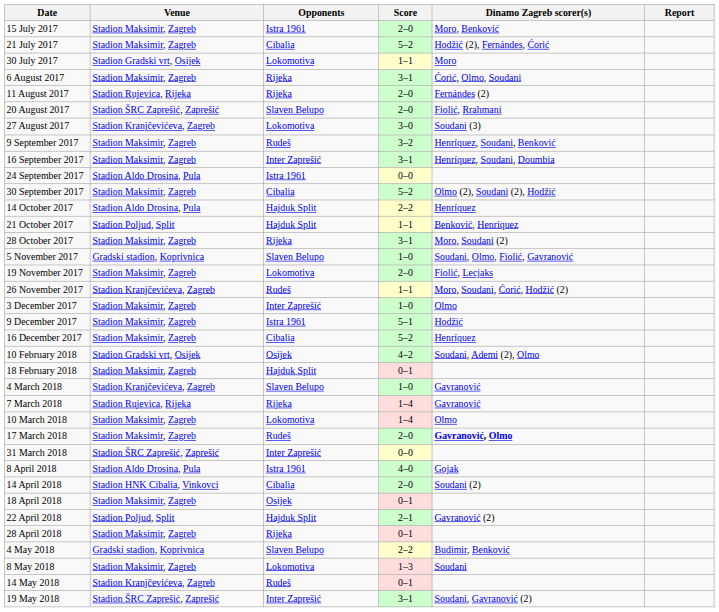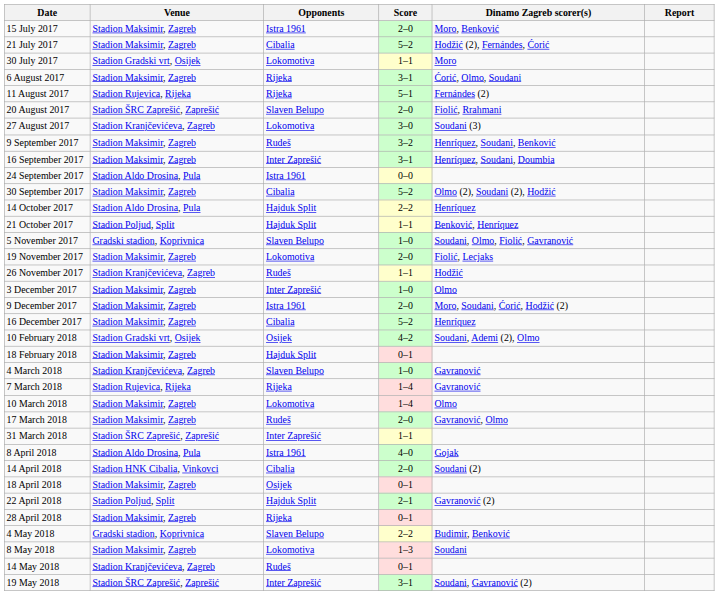 <table class="wikitable" style="font-size:95%">
 <tr>
 <th width="125">Date</th>
 <th width="260">Venue</th>
 <th width="170">Opponents</th>
 <th width="75">Score</th>
 <th width="320">Dinamo Zagreb scorer(s)</th>
 <th width="100">Report</th>
 </tr>
 <tr>
 <td>15 July 2017</td>
 <td><a href='#'>Stadion Maksimir</a>, <a href='#'>Zagreb</a></td>
 <td> <a href='#'>Istra 1961</a></td>
 <td align="center" bgcolor="#CCFFCC">2–0</td>
 <td> <a href='#'>Moro</a>,  <a href='#'>Benković</a></td>
 <td></td>
 </tr>
 <tr>
 <td>21 July 2017</td>
 <td><a href='#'>Stadion Maksimir</a>, <a href='#'>Zagreb</a></td>
 <td> <a href='#'>Cibalia</a></td>
 <td align="center" bgcolor="#CCFFCC">5–2</td>
 <td> <a href='#'>Hodžić</a> (2),  <a href='#'>Fernándes</a>,  <a href='#'>Ćorić</a></td>
 <td></td>
 </tr>
 <tr>
 <td>30 July 2017</td>
 <td><a href='#'>Stadion Gradski vrt</a>, <a href='#'>Osijek</a></td>
 <td> <a href='#'>Lokomotiva</a></td>
 <td align="center" bgcolor="#FFFFCC">1–1</td>
 <td> <a href='#'>Moro</a></td>
 <td></td>
 </tr>
 <tr>
 <td>6 August 2017</td>
 <td><a href='#'>Stadion Maksimir</a>, <a href='#'>Zagreb</a></td>
 <td> <a href='#'>Rijeka</a></td>
 <td align="center" bgcolor="#CCFFCC">3–1</td>
 <td> <a href='#'>Ćorić</a>,  <a href='#'>Olmo</a>,  <a href='#'>Soudani</a></td>
 <td></td>
 </tr>
 <tr>
 <td>11 August 2017</td>
 <td><a href='#'>Stadion Rujevica</a>, <a href='#'>Rijeka</a></td>
 <td> <a href='#'>Rijeka</a></td>
-<td align="center" bgcolor="#CCFFCC">2–0</td>
+<td align="center" bgcolor="#CCFFCC">5–1</td>
 <td> <a href='#'>Fernándes</a> (2)</td>
 <td></td>
 </tr>
 <tr>
 <td>20 August 2017</td>
 <td><a href='#'>Stadion ŠRC Zaprešić</a>, <a href='#'>Zaprešić</a></td>
 <td> <a href='#'>Slaven Belupo</a></td>
 <td align="center" bgcolor="#CCFFCC">2–0</td>
 <td> <a href='#'>Fiolić</a>,  <a href='#'>Rrahmani</a></td>
 <td></td>
 </tr>
 <tr>
 <td>27 August 2017</td>
 <td><a href='#'>Stadion Kranjčevićeva</a>, <a href='#'>Zagreb</a></td>
 <td> <a href='#'>Lokomotiva</a></td>
 <td align="center" bgcolor="CCFFCC">3–0</td>
 <td> <a href='#'>Soudani</a> (3)</td>
 <td></td>
 </tr>
 <tr>
 <td>9 September 2017</td>
 <td><a href='#'>Stadion Maksimir</a>, <a href='#'>Zagreb</a></td>
 <td> <a href='#'>Rudeš</a></td>
 <td align="center" bgcolor="CCFFCC">3–2</td>
 <td> <a href='#'>Henríquez</a>,  <a href='#'>Soudani</a>,  <a href='#'>Benković</a></td>
 <td></td>
 </tr>
 <tr>
 <td>16 September 2017</td>
 <td><a href='#'>Stadion Maksimir</a>, <a href='#'>Zagreb</a></td>
 <td> <a href='#'>Inter Zaprešić</a></td>
 <td align="center" bgcolor="#CCFFCC">3–1</td>
 <td> <a href='#'>Henríquez</a>,  <a href='#'>Soudani</a>,  <a href='#'>Doumbia</a></td>
 <td></td>
 </tr>
 <tr>
 <td>24 September 2017</td>
 <td><a href='#'>Stadion Aldo Drosina</a>, <a href='#'>Pula</a></td>
 <td> <a href='#'>Istra 1961</a></td>
 <td align="center" bgcolor="#FFFFCC">0–0</td>
 <td></td>
 <td></td>
 </tr>
 <tr>
 <td>30 September 2017</td>
 <td><a href='#'>Stadion Maksimir</a>, <a href='#'>Zagreb</a></td>
 <td> <a href='#'>Cibalia</a></td>
 <td align="center" bgcolor="#CCFFCC">5–2</td>
 <td> <a href='#'>Olmo</a> (2),  <a href='#'>Soudani</a> (2),  <a href='#'>Hodžić</a></td>
 <td></td>
 </tr>
 <tr>
 <td>14 October 2017</td>
 <td><a href='#'>Stadion Aldo Drosina</a>, <a href='#'>Pula</a></td>
 <td> <a href='#'>Hajduk Split</a></td>
 <td align="center" bgcolor="#FFFFCC">2–2</td>
 <td> <a href='#'>Henríquez</a></td>
 <td></td>
 </tr>
 <tr>
 <td>21 October 2017</td>
 <td><a href='#'>Stadion Poljud</a>, <a href='#'>Split</a></td>
 <td> <a href='#'>Hajduk Split</a></td>
 <td align="center" bgcolor="#FFFFCC">1–1</td>
 <td> <a href='#'>Benković</a>,  <a href='#'>Henríquez</a></td>
 <td></td>
 </tr>
 <tr>
-<td>28 October 2017</td>
-<td><a href='#'>Stadion Maksimir</a>, <a href='#'>Zagreb</a></td>
-<td> <a href='#'>Rijeka</a></td>
-<td align="center" bgcolor="#CCFFCC">3–1</td>
-<td> <a href='#'>Moro</a>,  <a href='#'>Soudani</a> (2)</td>
-<td></td>
-</tr>
-<tr>
 <td>5 November 2017</td>
 <td><a href='#'>Gradski stadion</a>, <a href='#'>Koprivnica</a></td>
 <td> <a href='#'>Slaven Belupo</a></td>
 <td align="center" bgcolor="#CCFFCC">1–0</td>
 <td> <a href='#'>Soudani</a>,  <a href='#'>Olmo</a>,  <a href='#'>Fiolić</a>,  <a href='#'>Gavranović</a></td>
 <td></td>
 </tr>
 <tr>
 <td>19 November 2017</td>
 <td><a href='#'>Stadion Maksimir</a>, <a href='#'>Zagreb</a></td>
 <td> <a href='#'>Lokomotiva</a></td>
 <td align="center" bgcolor="#CCFFCC">2–0</td>
 <td> <a href='#'>Fiolić</a>,  <a href='#'>Lecjaks</a></td>
 <td></td>
 </tr>
 <tr>
 <td>26 November 2017</td>
 <td><a href='#'>Stadion Kranjčevićeva</a>, <a href='#'>Zagreb</a></td>
 <td> <a href='#'>Rudeš</a></td>
 <td align="center" bgcolor="#FFFFCC">1–1</td>
-<td> <a href='#'>Moro</a>,  <a href='#'>Soudani</a>,  <a href='#'>Ćorić</a>,  <a href='#'>Hodžić</a> (2)</td>
+<td> <a href='#'>Hodžić</a></td>
 <td></td>
 </tr>
 <tr>
 <td>3 December 2017</td>
 <td><a href='#'>Stadion Maksimir</a>, <a href='#'>Zagreb</a></td>
 <td> <a href='#'>Inter Zaprešić</a></td>
 <td align="center" bgcolor="#CCFFCC">1–0</td>
 <td> <a href='#'>Olmo</a></td>
 <td></td>
 </tr>
 <tr>
 <td>9 December 2017</td>
 <td><a href='#'>Stadion Maksimir</a>, <a href='#'>Zagreb</a></td>
 <td> <a href='#'>Istra 1961</a></td>
-<td align="center" bgcolor="#CCFFCC">5–1</td>
-<td> <a href='#'>Hodžić</a></td>
+<td align="center" bgcolor="#CCFFCC">2–0</td>
+<td> <a href='#'>Moro</a>,  <a href='#'>Soudani</a>,  <a href='#'>Ćorić</a>,  <a href='#'>Hodžić</a> (2)</td>
 <td></td>
 </tr>
 <tr>
 <td>16 December 2017</td>
 <td><a href='#'>Stadion Maksimir</a>, <a href='#'>Zagreb</a></td>
 <td> <a href='#'>Cibalia</a></td>
 <td align="center" bgcolor="#CCFFCC">5–2</td>
 <td> <a href='#'>Henríquez</a></td>
 <td></td>
 </tr>
 <tr>
 <td>10 February 2018</td>
 <td><a href='#'>Stadion Gradski vrt</a>, <a href='#'>Osijek</a></td>
 <td> <a href='#'>Osijek</a></td>
 <td align="center" bgcolor="#CCFFCC">4–2</td>
 <td> <a href='#'>Soudani</a>,  <a href='#'>Ademi</a> (2),  <a href='#'>Olmo</a></td>
 <td></td>
 </tr>
 <tr>
 <td>18 February 2018</td>
 <td><a href='#'>Stadion Maksimir</a>, <a href='#'>Zagreb</a></td>
 <td> <a href='#'>Hajduk Split</a></td>
 <td align="center" bgcolor="#FFDDDD">0–1</td>
 <td></td>
 <td></td>
 </tr>
 <tr>
 <td>4 March 2018</td>
 <td><a href='#'>Stadion Kranjčevićeva</a>, <a href='#'>Zagreb</a></td>
 <td> <a href='#'>Slaven Belupo</a></td>
 <td align="center" bgcolor="#CCFFCC">1–0</td>
 <td> <a href='#'>Gavranović</a></td>
 <td></td>
 </tr>
 <tr>
 <td>7 March 2018</td>
 <td><a href='#'>Stadion Rujevica</a>, <a href='#'>Rijeka</a></td>
 <td> <a href='#'>Rijeka</a></td>
 <td align="center" bgcolor="#FFDDDD">1–4</td>
 <td> <a href='#'>Gavranović</a></td>
 <td></td>
 </tr>
 <tr>
 <td>10 March 2018</td>
 <td><a href='#'>Stadion Maksimir</a>, <a href='#'>Zagreb</a></td>
 <td> <a href='#'>Lokomotiva</a></td>
 <td align="center" bgcolor="#FFDDDD">1–4</td>
 <td> <a href='#'>Olmo</a></td>
 <td></td>
 </tr>
 <tr>
 <td>17 March 2018</td>
 <td><a href='#'>Stadion Maksimir</a>, <a href='#'>Zagreb</a></td>
 <td> <a href='#'>Rudeš</a></td>
 <td align="center" bgcolor="#CCFFCC">2–0</td>
-<td><strong> <a href='#'>Gavranović</a>,  <a href='#'>Olmo</a></strong></td>
+<td> <a href='#'>Gavranović</a>,  <a href='#'>Olmo</a></td>
 <td></td>
 </tr>
 <tr>
 <td>31 March 2018</td>
 <td><a href='#'>Stadion ŠRC Zaprešić</a>, <a href='#'>Zaprešić</a></td>
 <td> <a href='#'>Inter Zaprešić</a></td>
-<td align="center" bgcolor="#FFFFCC">0–0</td>
+<td align="center" bgcolor="#FFFFCC">1–1</td>
 <td></td>
 <td></td>
 </tr>
 <tr>
 <td>8 April 2018</td>
 <td><a href='#'>Stadion Aldo Drosina</a>, <a href='#'>Pula</a></td>
 <td> <a href='#'>Istra 1961</a></td>
 <td align="center" bgcolor="#CCFFCC">4–0</td>
 <td> <a href='#'>Gojak</a></td>
 <td></td>
 </tr>
 <tr>
 <td>14 April 2018</td>
 <td><a href='#'>Stadion HNK Cibalia</a>, <a href='#'>Vinkovci</a></td>
 <td> <a href='#'>Cibalia</a></td>
 <td align="center" bgcolor="#CCFFCC">2–0</td>
 <td> <a href='#'>Soudani</a> (2)</td>
 <td></td>
 </tr>
 <tr>
 <td>18 April 2018</td>
 <td><a href='#'>Stadion Maksimir</a>, <a href='#'>Zagreb</a></td>
 <td> <a href='#'>Osijek</a></td>
 <td align="center" bgcolor="#FFDDDD">0–1</td>
 <td></td>
 <td></td>
 </tr>
 <tr>
 <td>22 April 2018</td>
 <td><a href='#'>Stadion Poljud</a>, <a href='#'>Split</a></td>
 <td> <a href='#'>Hajduk Split</a></td>
 <td align="center" bgcolor="#CCFFCC">2–1</td>
 <td> <a href='#'>Gavranović</a> (2)</td>
 <td></td>
 </tr>
 <tr>
 <td>28 April 2018</td>
 <td><a href='#'>Stadion Maksimir</a>, <a href='#'>Zagreb</a></td>
 <td> <a href='#'>Rijeka</a></td>
 <td align="center" bgcolor="#FFDDDD">0–1</td>
 <td></td>
 <td></td>
 </tr>
 <tr>
 <td>4 May 2018</td>
 <td><a href='#'>Gradski stadion</a>, <a href='#'>Koprivnica</a></td>
 <td> <a href='#'>Slaven Belupo</a></td>
 <td align="center" bgcolor="#FFFFCC">2–2</td>
 <td> <a href='#'>Budimir</a>,  <a href='#'>Benković</a></td>
 <td></td>
 </tr>
 <tr>
 <td>8 May 2018</td>
 <td><a href='#'>Stadion Maksimir</a>, <a href='#'>Zagreb</a></td>
 <td> <a href='#'>Lokomotiva</a></td>
 <td align="center" bgcolor="#FFDDDD">1–3</td>
 <td> <a href='#'>Soudani</a></td>
 <td></td>
 </tr>
 <tr>
 <td>14 May 2018</td>
 <td><a href='#'>Stadion Kranjčevićeva</a>, <a href='#'>Zagreb</a></td>
 <td> <a href='#'>Rudeš</a></td>
 <td align="center" bgcolor="#FFDDDD">0–1</td>
 <td></td>
 <td></td>
 </tr>
 <tr>
 <td>19 May 2018</td>
 <td><a href='#'>Stadion ŠRC Zaprešić</a>, <a href='#'>Zaprešić</a></td>
 <td> <a href='#'>Inter Zaprešić</a></td>
 <td align="center" bgcolor="#CCFFCC">3–1</td>
 <td> <a href='#'>Soudani</a>,  <a href='#'>Gavranović</a> (2)</td>
 <td></td>
 </tr>
 </table>
